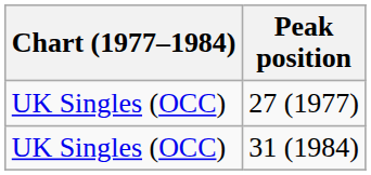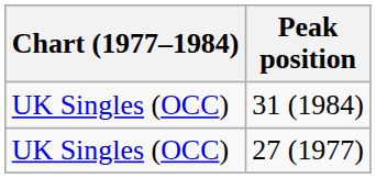 <table class="wikitable sortable">
 <tr>
 <th>Chart (1977–1984)</th>
 <th>Peak<br>position</th>
 </tr>
 <tr>
 <td><a href='#'>UK Singles</a> (<a href='#'>OCC</a>)</td>
-<td style="text-align:center;">27 (1977)</td>
+<td style="text-align:center;">31 (1984)</td>
 </tr>
 <tr>
 <td><a href='#'>UK Singles</a> (<a href='#'>OCC</a>)</td>
-<td style="text-align:center;">31 (1984)</td>
+<td style="text-align:center;">27 (1977)</td>
 </tr>
 </table>
